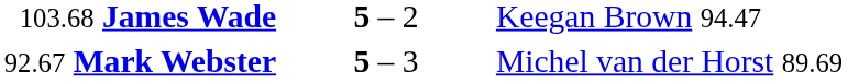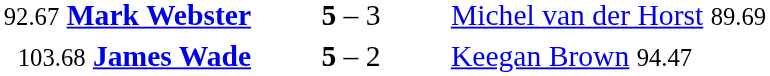 <table style="text-align:center">
 <tr>
 <th width=223></th>
 <th width=100></th>
 <th width=223></th>
 </tr>
 <tr>
+<td align=right><small><span>92.67</span></small> <strong><a href='#'>Mark Webster</a></strong> </td>
+<td><strong>5</strong> – 3</td>
+<td align=left> <a href='#'>Michel van der Horst</a> <small><span>89.69</span></small></td>
+</tr>
+<tr>
 <td align=right><small><span>103.68</span></small> <strong><a href='#'>James Wade</a></strong> </td>
 <td><strong>5</strong> – 2</td>
 <td align=left> <a href='#'>Keegan Brown</a> <small><span>94.47</span></small></td>
 </tr>
-<tr>
-<td align=right><small><span>92.67</span></small> <strong><a href='#'>Mark Webster</a></strong> </td>
-<td><strong>5</strong> – 3</td>
-<td align=left> <a href='#'>Michel van der Horst</a> <small><span>89.69</span></small></td>
-</tr>
 </table>
